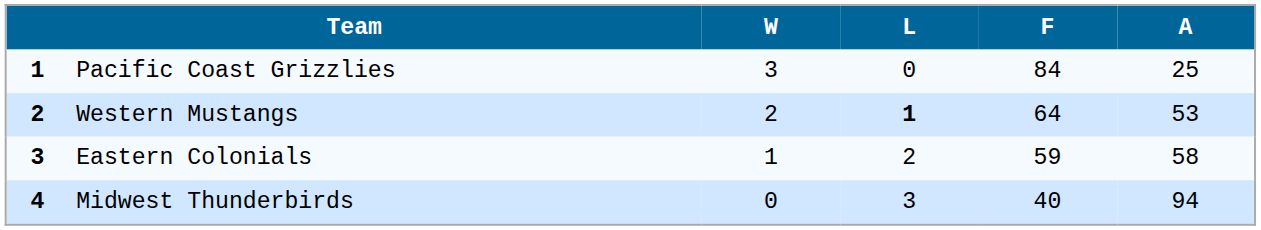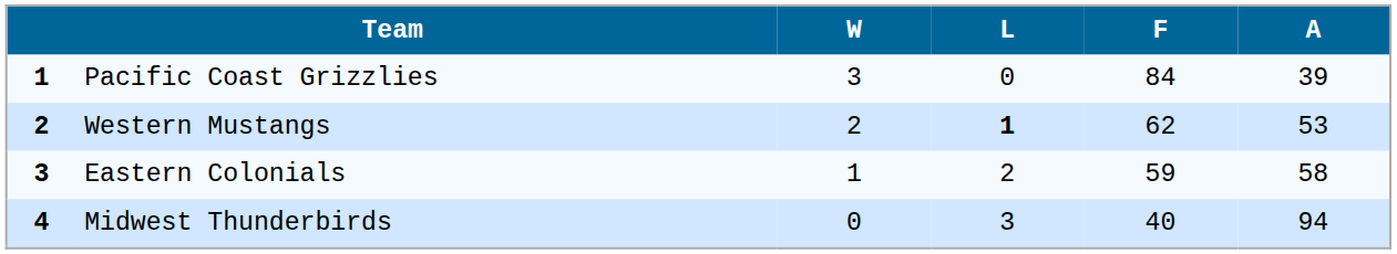 <table align=center cellpadding="4" cellspacing="0" style="background: #f9f9f9; border: 1px #aaa solid; border-collapse: collapse; font-size: 90%;" width=50%>
 <tr align=center bgcolor=#006699 style="color:white;">
 <th width=25% colspan=2>Team</th>
 <th width=5%>W</th>
 <th width=5%>L</th>
 <th width=5%>F</th>
 <th width=5%>A</th>
 </tr>
 <tr align=center bgcolor=#F5FAFF>
 <td><strong>1</strong></td>
 <td align=left>Pacific Coast Grizzlies</td>
 <td>3</td>
 <td>0</td>
 <td>84</td>
-<td>25</td>
+<td>39</td>
 </tr>
 <tr align=center bgcolor=#D0E7FF>
 <td><strong>2</strong></td>
 <td align=left>Western Mustangs</td>
 <td>2</td>
 <td><strong>1</strong></td>
-<td>64</td>
+<td>62</td>
 <td>53</td>
 </tr>
 <tr align=center bgcolor=#F5FAFF>
 <td><strong>3</strong></td>
 <td align=left>Eastern Colonials</td>
 <td>1</td>
 <td>2</td>
 <td>59</td>
 <td>58</td>
 </tr>
 <tr align=center bgcolor=#D0E7FF>
 <td><strong>4</strong></td>
 <td align=left>Midwest Thunderbirds</td>
 <td>0</td>
 <td>3</td>
 <td>40</td>
 <td>94</td>
 </tr>
 <tr align=center bgcolor=#F5FAFF>
 </tr>
 </table>
